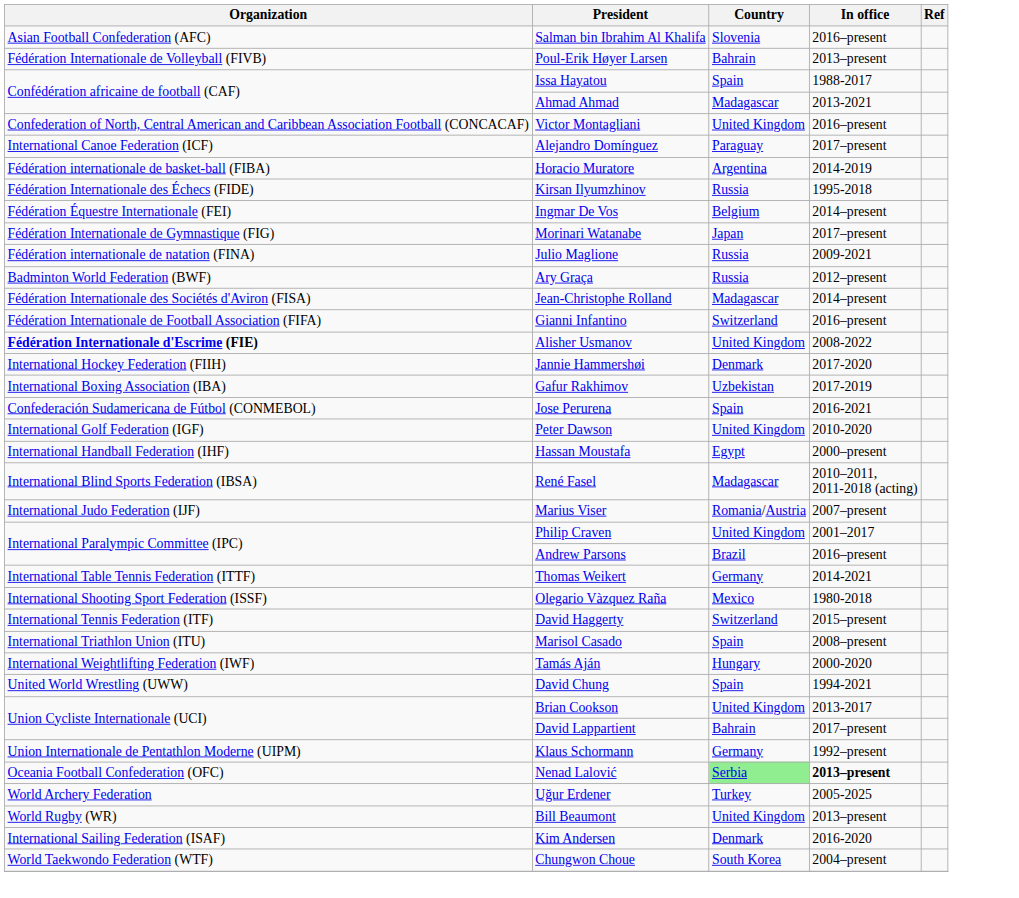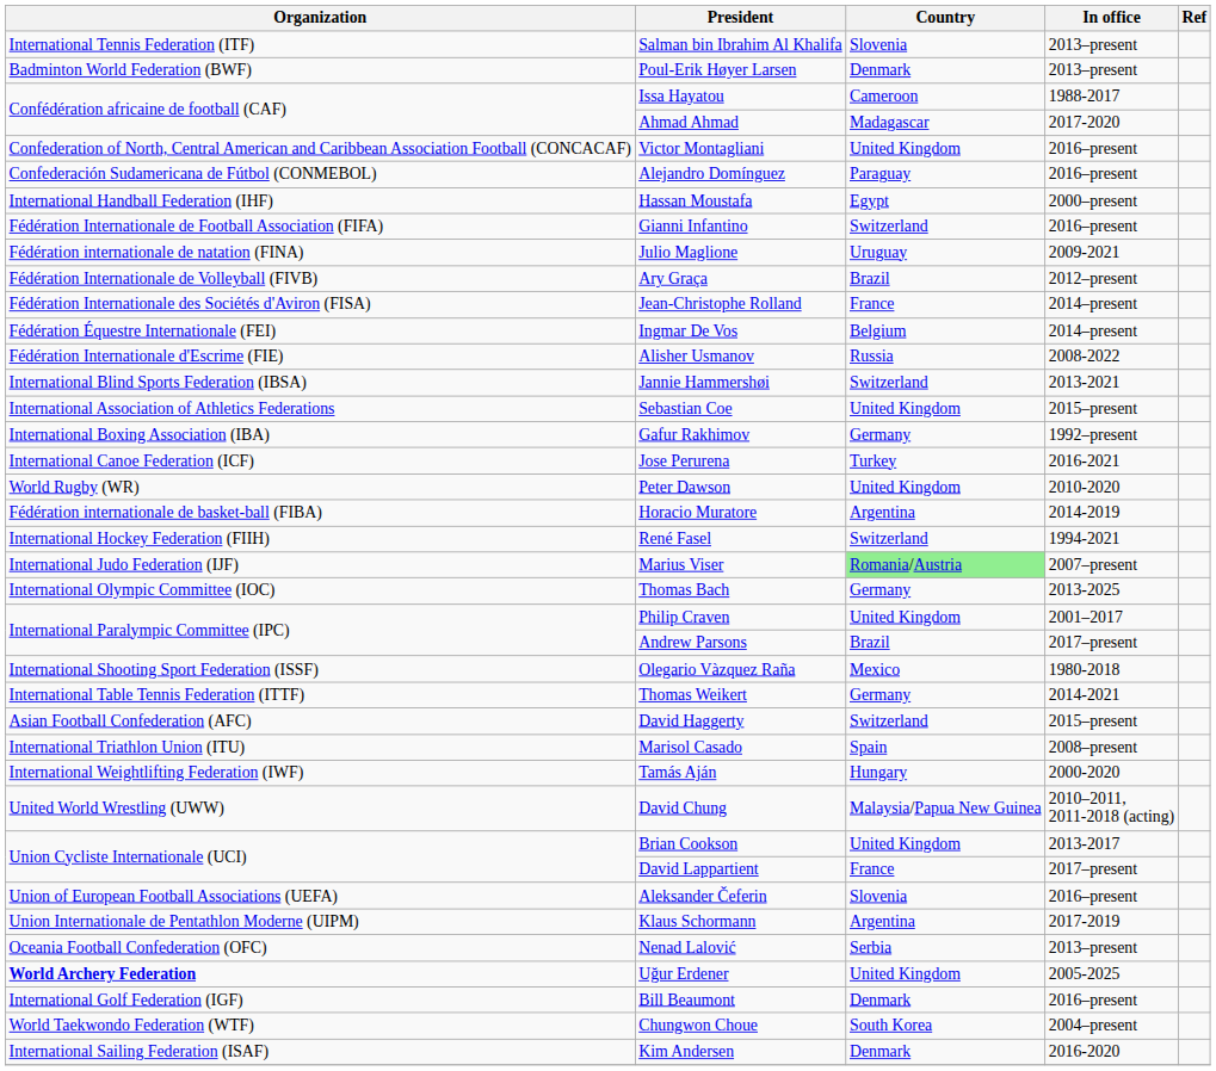 <table class="wikitable unsortable">
 <tr>
 <th>Organization</th>
 <th>President</th>
 <th>Country</th>
 <th>In office</th>
 <th>Ref</th>
 </tr>
 <tr>
-<td><a href='#'>Asian Football Confederation</a> (AFC)</td>
+<td><a href='#'>International Tennis Federation</a> (ITF)</td>
 <td><a href='#'>Salman bin Ibrahim Al Khalifa</a></td>
 <td><a href='#'>Slovenia</a></td>
-<td>2016–present</td>
+<td>2013–present</td>
 <td></td>
 </tr>
 <tr>
-<td><a href='#'>Fédération Internationale de Volleyball</a> (FIVB)</td>
+<td><a href='#'>Badminton World Federation</a> (BWF)</td>
 <td><a href='#'>Poul-Erik Høyer Larsen</a></td>
-<td><a href='#'>Bahrain</a></td>
+<td><a href='#'>Denmark</a></td>
 <td>2013–present</td>
 <td></td>
 </tr>
 <tr>
 <td rowspan="2"><a href='#'>Confédération africaine de football</a> (CAF)</td>
 <td><a href='#'>Issa Hayatou</a></td>
-<td><a href='#'>Spain</a></td>
+<td><a href='#'>Cameroon</a></td>
 <td>1988-2017</td>
 <td></td>
 </tr>
 <tr>
 <td><a href='#'>Ahmad Ahmad</a></td>
 <td><a href='#'>Madagascar</a></td>
-<td>2013-2021</td>
+<td>2017-2020</td>
 <td></td>
 </tr>
 <tr>
 <td><a href='#'>Confederation of North, Central American and Caribbean Association Football</a> (CONCACAF)</td>
 <td><a href='#'>Victor Montagliani</a></td>
 <td><a href='#'>United Kingdom</a></td>
 <td>2016–present</td>
 <td></td>
 </tr>
 <tr>
-<td><a href='#'>International Canoe Federation</a> (ICF)</td>
+<td><a href='#'>Confederación Sudamericana de Fútbol</a> (CONMEBOL)</td>
 <td><a href='#'>Alejandro Domínguez</a></td>
 <td><a href='#'>Paraguay</a></td>
-<td>2017–present</td>
+<td>2016–present</td>
+<td></td>
+</tr>
+<tr>
+<td><a href='#'>International Handball Federation</a> (IHF)</td>
+<td><a href='#'>Hassan Moustafa</a></td>
+<td><a href='#'>Egypt</a></td>
+<td>2000–present</td>
+<td></td>
+</tr>
+<tr>
+<td><a href='#'>Fédération Internationale de Football Association</a> (FIFA)</td>
+<td><a href='#'>Gianni Infantino</a></td>
+<td><a href='#'>Switzerland</a></td>
+<td>2016–present</td>
+<td></td>
+</tr>
+<tr>
+<td><a href='#'>Fédération internationale de natation</a> (FINA)</td>
+<td><a href='#'>Julio Maglione</a></td>
+<td><a href='#'>Uruguay</a></td>
+<td>2009-2021</td>
+<td></td>
+</tr>
+<tr>
+<td><a href='#'>Fédération Internationale de Volleyball</a> (FIVB)</td>
+<td><a href='#'>Ary Graça</a></td>
+<td><a href='#'>Brazil</a></td>
+<td>2012–present</td>
+<td></td>
+</tr>
+<tr>
+<td><a href='#'>Fédération Internationale des Sociétés d'Aviron</a> (FISA)</td>
+<td><a href='#'>Jean-Christophe Rolland</a></td>
+<td><a href='#'>France</a></td>
+<td>2014–present</td>
+<td></td>
+</tr>
+<tr>
+<td><a href='#'>Fédération Équestre Internationale</a> (FEI)</td>
+<td><a href='#'>Ingmar De Vos</a></td>
+<td><a href='#'>Belgium</a></td>
+<td>2014–present</td>
+<td></td>
+</tr>
+<tr>
+<td><a href='#'>Fédération Internationale d'Escrime</a> (FIE)</td>
+<td><a href='#'>Alisher Usmanov</a></td>
+<td><a href='#'>Russia</a></td>
+<td>2008-2022</td>
+<td></td>
+</tr>
+<tr>
+<td><a href='#'>International Blind Sports Federation</a> (IBSA)</td>
+<td><a href='#'>Jannie Hammershøi</a></td>
+<td><a href='#'>Switzerland</a></td>
+<td>2013-2021</td>
+<td></td>
+</tr>
+<tr>
+<td><a href='#'>International Association of Athletics Federations</a></td>
+<td><a href='#'>Sebastian Coe</a></td>
+<td><a href='#'>United Kingdom</a></td>
+<td>2015–present</td>
+<td></td>
+</tr>
+<tr>
+<td><a href='#'>International Boxing Association</a> (IBA)</td>
+<td><a href='#'>Gafur Rakhimov</a></td>
+<td><a href='#'>Germany</a></td>
+<td>1992–present</td>
+<td></td>
+</tr>
+<tr>
+<td><a href='#'>International Canoe Federation</a> (ICF)</td>
+<td><a href='#'>Jose Perurena</a></td>
+<td><a href='#'>Turkey</a></td>
+<td>2016-2021</td>
+<td></td>
+</tr>
+<tr>
+<td><a href='#'>World Rugby</a> (WR)</td>
+<td><a href='#'>Peter Dawson</a></td>
+<td><a href='#'>United Kingdom</a></td>
+<td>2010-2020</td>
 <td></td>
 </tr>
 <tr>
 <td><a href='#'>Fédération internationale de basket-ball</a> (FIBA)</td>
 <td><a href='#'>Horacio Muratore</a></td>
 <td><a href='#'>Argentina</a></td>
 <td>2014-2019</td>
 <td></td>
 </tr>
 <tr>
-<td><a href='#'>Fédération Internationale des Échecs</a> (FIDE)</td>
-<td><a href='#'>Kirsan Ilyumzhinov</a></td>
-<td><a href='#'>Russia</a></td>
-<td>1995-2018</td>
-<td></td>
-</tr>
-<tr>
-<td><a href='#'>Fédération Équestre Internationale</a> (FEI)</td>
-<td><a href='#'>Ingmar De Vos</a></td>
-<td><a href='#'>Belgium</a></td>
-<td>2014–present</td>
-<td></td>
-</tr>
-<tr>
-<td><a href='#'>Fédération Internationale de Gymnastique</a> (FIG)</td>
-<td><a href='#'>Morinari Watanabe</a></td>
-<td><a href='#'>Japan</a></td>
-<td>2017–present</td>
-<td></td>
-</tr>
-<tr>
-<td><a href='#'>Fédération internationale de natation</a> (FINA)</td>
-<td><a href='#'>Julio Maglione</a></td>
-<td><a href='#'>Russia</a></td>
-<td>2009-2021</td>
-<td></td>
-</tr>
-<tr>
-<td><a href='#'>Badminton World Federation</a> (BWF)</td>
-<td><a href='#'>Ary Graça</a></td>
-<td><a href='#'>Russia</a></td>
-<td>2012–present</td>
-<td></td>
-</tr>
-<tr>
-<td><a href='#'>Fédération Internationale des Sociétés d'Aviron</a> (FISA)</td>
-<td><a href='#'>Jean-Christophe Rolland</a></td>
-<td><a href='#'>Madagascar</a></td>
-<td>2014–present</td>
-<td></td>
-</tr>
-<tr>
-<td><a href='#'>Fédération Internationale de Football Association</a> (FIFA)</td>
-<td><a href='#'>Gianni Infantino</a></td>
+<td><a href='#'>International Hockey Federation</a> (FIIH)</td>
+<td><a href='#'>René Fasel</a></td>
 <td><a href='#'>Switzerland</a></td>
-<td>2016–present</td>
-<td></td>
-</tr>
-<tr>
-<td><strong><a href='#'>Fédération Internationale d'Escrime</a> (FIE)</strong></td>
-<td><a href='#'>Alisher Usmanov</a></td>
-<td><a href='#'>United Kingdom</a></td>
-<td>2008-2022</td>
-<td></td>
-</tr>
-<tr>
-<td><a href='#'>International Hockey Federation</a> (FIIH)</td>
-<td><a href='#'>Jannie Hammershøi</a></td>
-<td><a href='#'>Denmark</a></td>
-<td>2017-2020</td>
-<td></td>
-</tr>
-<tr>
-<td><a href='#'>International Boxing Association</a> (IBA)</td>
-<td><a href='#'>Gafur Rakhimov</a></td>
-<td><a href='#'>Uzbekistan</a></td>
-<td>2017-2019</td>
-<td></td>
-</tr>
-<tr>
-<td><a href='#'>Confederación Sudamericana de Fútbol</a> (CONMEBOL)</td>
-<td><a href='#'>Jose Perurena</a></td>
-<td><a href='#'>Spain</a></td>
-<td>2016-2021</td>
-<td></td>
-</tr>
-<tr>
-<td><a href='#'>International Golf Federation</a> (IGF)</td>
-<td><a href='#'>Peter Dawson</a></td>
-<td><a href='#'>United Kingdom</a></td>
-<td>2010-2020</td>
-<td></td>
-</tr>
-<tr>
-<td><a href='#'>International Handball Federation</a> (IHF)</td>
-<td><a href='#'>Hassan Moustafa</a></td>
-<td><a href='#'>Egypt</a></td>
-<td>2000–present</td>
-<td></td>
-</tr>
-<tr>
-<td><a href='#'>International Blind Sports Federation</a> (IBSA)</td>
-<td><a href='#'>René Fasel</a></td>
-<td><a href='#'>Madagascar</a></td>
-<td>2010–2011,<br> 2011-2018 (acting)</td>
+<td>1994-2021</td>
 <td></td>
 </tr>
 <tr>
 <td><a href='#'>International Judo Federation</a> (IJF)</td>
 <td><a href='#'>Marius Viser</a></td>
-<td><a href='#'>Romania</a>/<a href='#'>Austria</a></td>
+<td style="background: lightgreen;"><a href='#'>Romania</a>/<a href='#'>Austria</a></td>
 <td>2007–present</td>
+<td></td>
+</tr>
+<tr>
+<td><a href='#'>International Olympic Committee</a> (IOC)</td>
+<td><a href='#'>Thomas Bach</a></td>
+<td><a href='#'>Germany</a></td>
+<td>2013-2025</td>
 <td></td>
 </tr>
 <tr>
 <td rowspan="2"><a href='#'>International Paralympic Committee</a> (IPC)</td>
 <td><a href='#'>Philip Craven</a></td>
 <td><a href='#'>United Kingdom</a></td>
 <td>2001–2017</td>
 <td></td>
 </tr>
 <tr>
 <td><a href='#'>Andrew Parsons</a></td>
 <td><a href='#'>Brazil</a></td>
-<td>2016–present</td>
+<td>2017–present</td>
+<td></td>
+</tr>
+<tr>
+<td><a href='#'>International Shooting Sport Federation</a> (ISSF)</td>
+<td><a href='#'>Olegario Vàzquez Raña</a></td>
+<td><a href='#'>Mexico</a></td>
+<td>1980-2018</td>
 <td></td>
 </tr>
 <tr>
 <td><a href='#'>International Table Tennis Federation</a> (ITTF)</td>
 <td><a href='#'>Thomas Weikert</a></td>
 <td><a href='#'>Germany</a></td>
 <td>2014-2021</td>
 <td></td>
 </tr>
 <tr>
-<td><a href='#'>International Shooting Sport Federation</a> (ISSF)</td>
-<td><a href='#'>Olegario Vàzquez Raña</a></td>
-<td><a href='#'>Mexico</a></td>
-<td>1980-2018</td>
-<td></td>
-</tr>
-<tr>
-<td><a href='#'>International Tennis Federation</a> (ITF)</td>
+<td><a href='#'>Asian Football Confederation</a> (AFC)</td>
 <td><a href='#'>David Haggerty</a></td>
 <td><a href='#'>Switzerland</a></td>
 <td>2015–present</td>
 <td></td>
 </tr>
 <tr>
 <td><a href='#'>International Triathlon Union</a> (ITU)</td>
 <td><a href='#'>Marisol Casado</a></td>
 <td><a href='#'>Spain</a></td>
 <td>2008–present</td>
 <td></td>
 </tr>
 <tr>
 <td><a href='#'>International Weightlifting Federation</a> (IWF)</td>
 <td><a href='#'>Tamás Aján</a></td>
 <td><a href='#'>Hungary</a></td>
 <td>2000-2020</td>
 <td></td>
 </tr>
 <tr>
 <td><a href='#'>United World Wrestling</a> (UWW)</td>
 <td><a href='#'>David Chung</a></td>
-<td><a href='#'>Spain</a></td>
-<td>1994-2021</td>
+<td><a href='#'>Malaysia</a>/<a href='#'>Papua New Guinea</a></td>
+<td>2010–2011,<br> 2011-2018 (acting)</td>
 <td></td>
 </tr>
 <tr>
 <td rowspan="2"><a href='#'>Union Cycliste Internationale</a> (UCI)</td>
 <td><a href='#'>Brian Cookson</a></td>
 <td><a href='#'>United Kingdom</a></td>
 <td>2013-2017</td>
 <td></td>
 </tr>
 <tr>
 <td><a href='#'>David Lappartient</a></td>
-<td><a href='#'>Bahrain</a></td>
+<td><a href='#'>France</a></td>
 <td>2017–present</td>
+<td></td>
+</tr>
+<tr>
+<td><a href='#'>Union of European Football Associations</a> (UEFA)</td>
+<td><a href='#'>Aleksander Čeferin</a></td>
+<td><a href='#'>Slovenia</a></td>
+<td>2016–present</td>
 <td></td>
 </tr>
 <tr>
 <td><a href='#'>Union Internationale de Pentathlon Moderne</a> (UIPM)</td>
 <td><a href='#'>Klaus Schormann</a></td>
-<td><a href='#'>Germany</a></td>
-<td>1992–present</td>
+<td><a href='#'>Argentina</a></td>
+<td>2017-2019</td>
 <td></td>
 </tr>
 <tr>
 <td><a href='#'>Oceania Football Confederation</a> (OFC)</td>
 <td><a href='#'>Nenad Lalović</a></td>
-<td style="background: lightgreen;"><a href='#'>Serbia</a></td>
-<td><strong>2013–present</strong></td>
+<td><a href='#'>Serbia</a></td>
+<td>2013–present</td>
 <td></td>
 </tr>
 <tr>
-<td><a href='#'>World Archery Federation</a></td>
+<td><strong><a href='#'>World Archery Federation</a></strong></td>
 <td><a href='#'>Uğur Erdener</a></td>
-<td><a href='#'>Turkey</a></td>
+<td><a href='#'>United Kingdom</a></td>
 <td>2005-2025</td>
 <td></td>
 </tr>
 <tr>
-<td><a href='#'>World Rugby</a> (WR)</td>
+<td><a href='#'>International Golf Federation</a> (IGF)</td>
 <td><a href='#'>Bill Beaumont</a></td>
-<td><a href='#'>United Kingdom</a></td>
-<td>2013–present</td>
+<td><a href='#'>Denmark</a></td>
+<td>2016–present</td>
+<td></td>
+</tr>
+<tr>
+<td><a href='#'>World Taekwondo Federation</a> (WTF)</td>
+<td><a href='#'>Chungwon Choue</a></td>
+<td><a href='#'>South Korea</a></td>
+<td>2004–present</td>
 <td></td>
 </tr>
 <tr>
 <td><a href='#'>International Sailing Federation</a> (ISAF)</td>
 <td><a href='#'>Kim Andersen</a></td>
 <td><a href='#'>Denmark</a></td>
 <td>2016-2020</td>
 <td></td>
 </tr>
 <tr>
-<td><a href='#'>World Taekwondo Federation</a> (WTF)</td>
-<td><a href='#'>Chungwon Choue</a></td>
-<td><a href='#'>South Korea</a></td>
-<td>2004–present</td>
-<td></td>
-</tr>
-<tr>
 </tr>
 </table>
